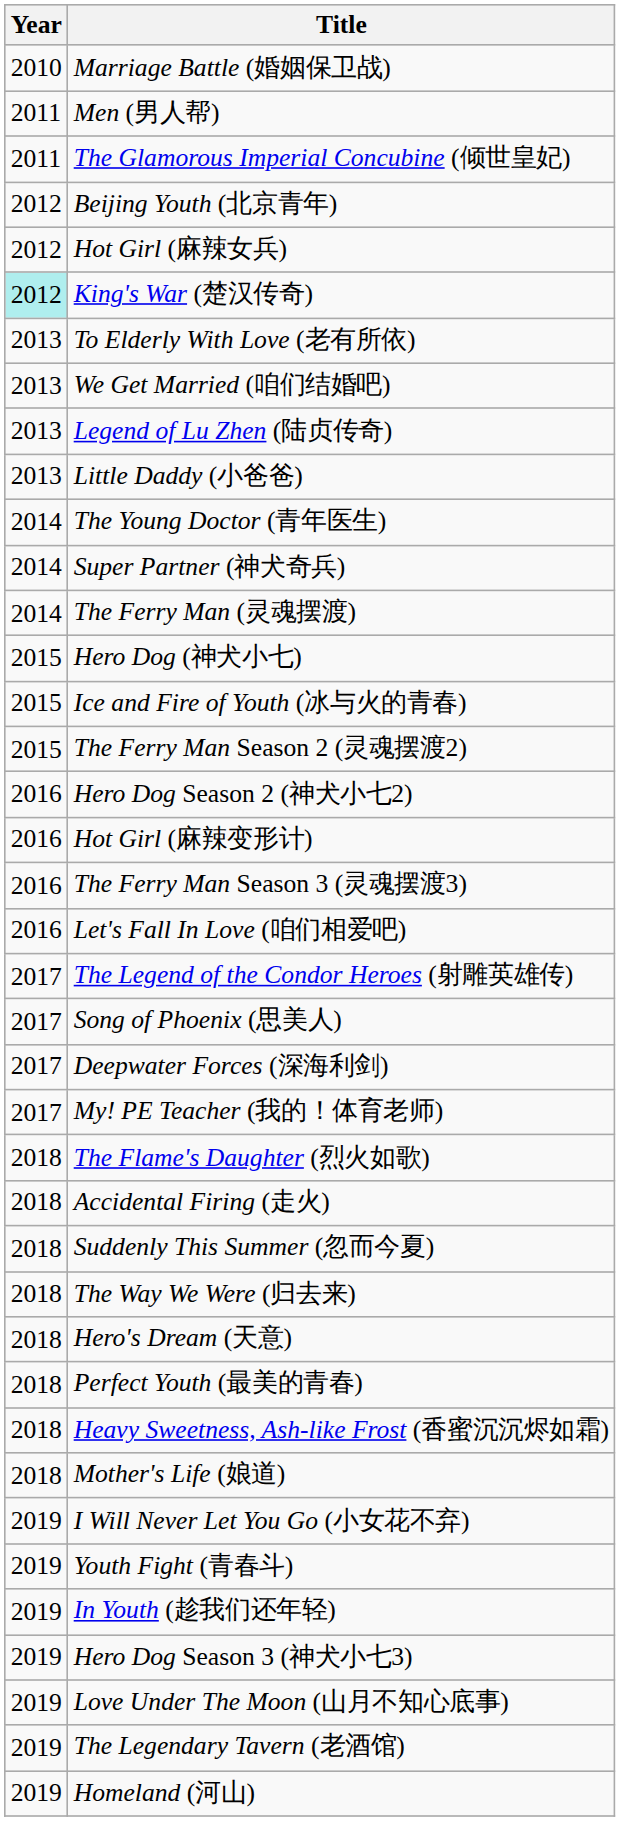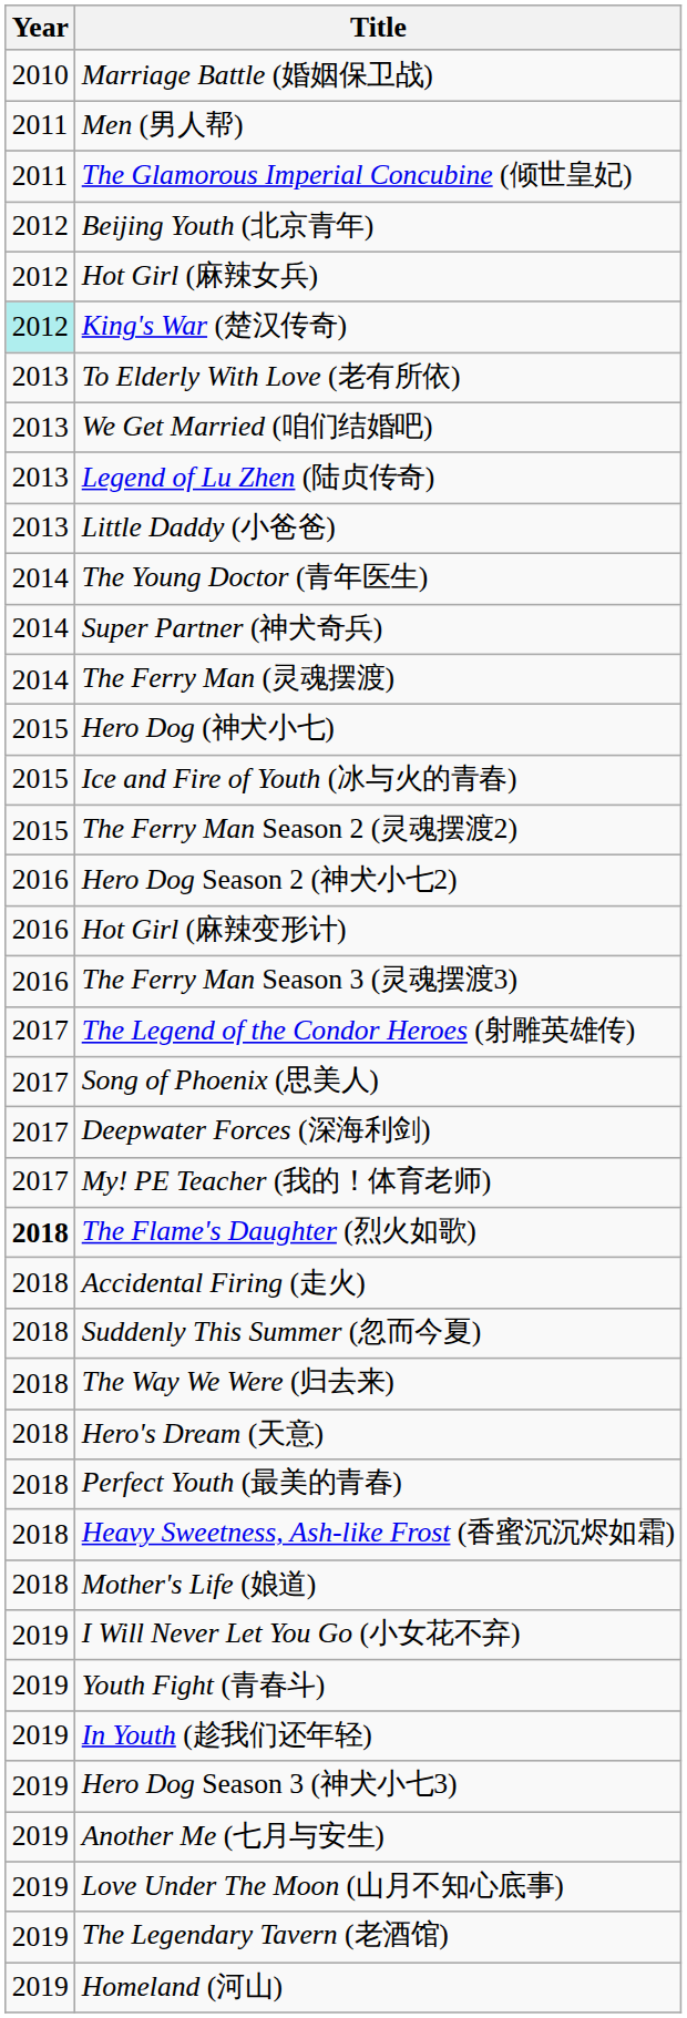 <table class="wikitable">
 <tr>
 <th>Year</th>
 <th>Title</th>
 </tr>
 <tr>
 <td>2010</td>
 <td><em>Marriage Battle</em> (婚姻保卫战)</td>
 </tr>
 <tr>
 <td>2011</td>
 <td><em>Men</em> (男人帮)</td>
 </tr>
 <tr>
 <td>2011</td>
 <td><em><a href='#'>The Glamorous Imperial Concubine</a></em> (倾世皇妃)</td>
 </tr>
 <tr>
 <td>2012</td>
 <td><em>Beijing Youth</em> (北京青年)</td>
 </tr>
 <tr>
 <td>2012</td>
 <td><em>Hot Girl</em> (麻辣女兵)</td>
 </tr>
 <tr>
 <td style="background: paleturquoise;">2012</td>
 <td><em><a href='#'>King's War</a></em> (楚汉传奇)</td>
 </tr>
 <tr>
 <td>2013</td>
 <td><em>To Elderly With Love</em> (老有所依)</td>
 </tr>
 <tr>
 <td>2013</td>
 <td><em>We Get Married</em> (咱们结婚吧)</td>
 </tr>
 <tr>
 <td>2013</td>
 <td><em><a href='#'>Legend of Lu Zhen</a></em> (陆贞传奇)</td>
 </tr>
 <tr>
 <td>2013</td>
 <td><em>Little Daddy</em> (小爸爸)</td>
 </tr>
 <tr>
 <td>2014</td>
 <td><em>The Young Doctor</em> (青年医生)</td>
 </tr>
 <tr>
 <td>2014</td>
 <td><em>Super Partner</em> (神犬奇兵)</td>
 </tr>
 <tr>
 <td>2014</td>
 <td><em>The Ferry Man</em> (灵魂摆渡)</td>
 </tr>
 <tr>
 <td>2015</td>
 <td><em>Hero Dog</em> (神犬小七)</td>
 </tr>
 <tr>
 <td>2015</td>
 <td><em>Ice and Fire of Youth</em> (冰与火的青春)</td>
 </tr>
 <tr>
 <td>2015</td>
 <td><em>The Ferry Man</em> Season 2 (灵魂摆渡2)</td>
 </tr>
 <tr>
 <td>2016</td>
 <td><em>Hero Dog</em> Season 2 (神犬小七2)</td>
 </tr>
 <tr>
 <td>2016</td>
 <td><em>Hot Girl</em> (麻辣变形计)</td>
 </tr>
 <tr>
 <td>2016</td>
 <td><em>The Ferry Man</em> Season 3 (灵魂摆渡3)</td>
 </tr>
 <tr>
-<td>2016</td>
-<td><em>Let's Fall In Love</em> (咱们相爱吧)</td>
-</tr>
-<tr>
 <td>2017</td>
 <td><a href='#'><em>The Legend of the Condor Heroes</em></a> (射雕英雄传)</td>
 </tr>
 <tr>
 <td>2017</td>
 <td><em>Song of Phoenix</em> (思美人)</td>
 </tr>
 <tr>
 <td>2017</td>
 <td><em>Deepwater Forces</em> (深海利剑)</td>
 </tr>
 <tr>
 <td>2017</td>
 <td><em>My! PE Teacher</em> (我的！体育老师)</td>
 </tr>
 <tr>
-<td>2018</td>
+<td><strong>2018</strong></td>
 <td><em><a href='#'>The Flame's Daughter</a></em> (烈火如歌)</td>
 </tr>
 <tr>
 <td>2018</td>
 <td><em>Accidental Firing</em> (走火)</td>
 </tr>
 <tr>
 <td>2018</td>
 <td><em>Suddenly This Summer</em> (忽而今夏)</td>
 </tr>
 <tr>
 <td>2018</td>
 <td><em>The Way We Were</em> (归去来)</td>
 </tr>
 <tr>
 <td>2018</td>
 <td><em>Hero's Dream</em> (天意)</td>
 </tr>
 <tr>
 <td>2018</td>
 <td><em>Perfect Youth</em> (最美的青春)</td>
 </tr>
 <tr>
 <td>2018</td>
 <td><em><a href='#'>Heavy Sweetness, Ash-like Frost</a></em> (香蜜沉沉烬如霜)</td>
 </tr>
 <tr>
 <td>2018</td>
 <td><em>Mother's Life</em> (娘道)</td>
 </tr>
 <tr>
 <td>2019</td>
 <td><em>I Will Never Let You Go</em> (小女花不弃)</td>
 </tr>
 <tr>
 <td>2019</td>
 <td><em>Youth Fight</em> (青春斗)</td>
 </tr>
 <tr>
 <td>2019</td>
 <td><em><a href='#'>In Youth</a></em> (趁我们还年轻)</td>
 </tr>
 <tr>
 <td>2019</td>
 <td><em>Hero Dog</em> Season 3 (神犬小七3)</td>
 </tr>
 <tr>
 <td>2019</td>
+<td><em>Another Me</em> (七月与安生)</td>
+</tr>
+<tr>
+<td>2019</td>
 <td><em>Love Under The Moon</em> (山月不知心底事)</td>
 </tr>
 <tr>
 <td>2019</td>
 <td><em>The Legendary Tavern</em> (老酒馆)</td>
 </tr>
 <tr>
 <td>2019</td>
 <td><em>Homeland</em> (河山)</td>
 </tr>
 </table>
